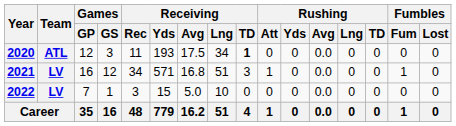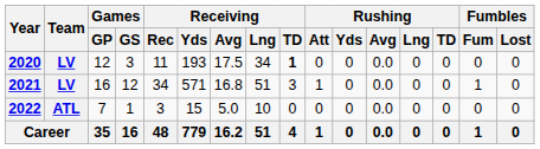 <table class="wikitable"; style="text-align:center;">
 <tr>
 <th rowspan="2">Year</th>
 <th rowspan="2">Team</th>
 <th colspan="2">Games</th>
 <th colspan="5">Receiving</th>
 <th colspan="5">Rushing</th>
 <th colspan="2">Fumbles</th>
 </tr>
 <tr>
 <th>GP</th>
 <th>GS</th>
 <th>Rec</th>
 <th>Yds</th>
 <th>Avg</th>
 <th>Lng</th>
 <th>TD</th>
 <th>Att</th>
 <th>Yds</th>
 <th>Avg</th>
 <th>Lng</th>
 <th>TD</th>
 <th>Fum</th>
 <th>Lost</th>
 </tr>
 <tr>
 <th><a href='#'>2020</a></th>
-<th><a href='#'>ATL</a></th>
+<th><a href='#'>LV</a></th>
 <td>12</td>
 <td>3</td>
 <td>11</td>
 <td>193</td>
 <td>17.5</td>
 <td>34</td>
 <td><strong>1</strong></td>
 <td>0</td>
 <td>0</td>
 <td>0.0</td>
 <td>0</td>
 <td>0</td>
 <td>0</td>
 <td>0</td>
 </tr>
 <tr>
 <th><a href='#'>2021</a></th>
 <th><a href='#'>LV</a></th>
 <td>16</td>
 <td>12</td>
 <td>34</td>
 <td>571</td>
 <td>16.8</td>
 <td>51</td>
 <td>3</td>
 <td>1</td>
 <td>0</td>
 <td>0.0</td>
 <td>0</td>
 <td>0</td>
 <td>1</td>
 <td>0</td>
 </tr>
 <tr>
 <th><a href='#'>2022</a></th>
-<th><a href='#'>LV</a></th>
+<th><a href='#'>ATL</a></th>
 <td>7</td>
 <td>1</td>
 <td>3</td>
 <td>15</td>
 <td>5.0</td>
 <td>10</td>
 <td>0</td>
 <td>0</td>
 <td>0</td>
 <td>0.0</td>
 <td>0</td>
 <td>0</td>
 <td>0</td>
 <td>0</td>
 </tr>
 <tr>
 <th colspan="2">Career</th>
 <th>35</th>
 <th>16</th>
 <th>48</th>
 <th>779</th>
 <th>16.2</th>
 <th>51</th>
 <th>4</th>
 <th>1</th>
 <th>0</th>
 <th>0.0</th>
 <th>0</th>
 <th>0</th>
 <th>1</th>
 <th>0</th>
 </tr>
 </table>
